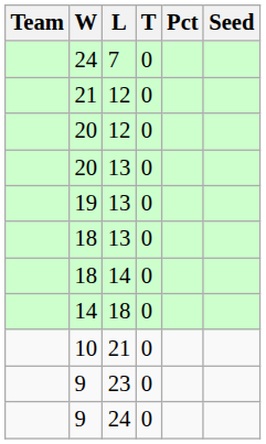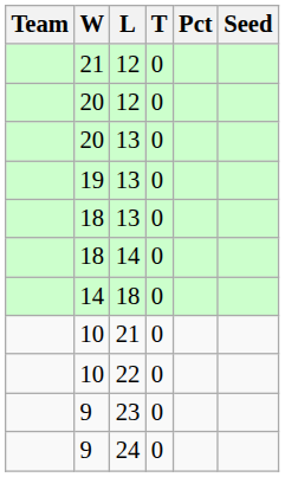 <table class=wikitable>
 <tr>
 <th>Team</th>
 <th>W</th>
 <th>L</th>
 <th>T</th>
 <th>Pct</th>
 <th>Seed</th>
-</tr>
-<tr bgcolor="#ccffcc">
-<td></td>
-<td>24</td>
-<td>7</td>
-<td>0</td>
-<td></td>
-<td></td>
 </tr>
 <tr bgcolor="#ccffcc">
 <td></td>
 <td>21</td>
 <td>12</td>
 <td>0</td>
 <td></td>
 <td></td>
 </tr>
 <tr bgcolor="#ccffcc">
 <td></td>
 <td>20</td>
 <td>12</td>
 <td>0</td>
 <td></td>
 <td></td>
 </tr>
 <tr bgcolor="#ccffcc">
 <td></td>
 <td>20</td>
 <td>13</td>
 <td>0</td>
 <td></td>
 <td></td>
 </tr>
 <tr bgcolor="#ccffcc">
 <td></td>
 <td>19</td>
 <td>13</td>
 <td>0</td>
 <td></td>
 <td></td>
 </tr>
 <tr bgcolor="#ccffcc">
 <td></td>
 <td>18</td>
 <td>13</td>
 <td>0</td>
 <td></td>
 <td></td>
 </tr>
 <tr bgcolor="#ccffcc">
 <td></td>
 <td>18</td>
 <td>14</td>
 <td>0</td>
 <td></td>
 <td></td>
 </tr>
 <tr bgcolor="#ccffcc">
 <td></td>
 <td>14</td>
 <td>18</td>
 <td>0</td>
 <td></td>
 <td></td>
 </tr>
 <tr>
 <td></td>
 <td>10</td>
 <td>21</td>
 <td>0</td>
 <td></td>
 <td></td>
 </tr>
 <tr>
 <td></td>
+<td>10</td>
+<td>22</td>
+<td>0</td>
+<td></td>
+<td></td>
+</tr>
+<tr>
+<td></td>
 <td>9</td>
 <td>23</td>
 <td>0</td>
 <td></td>
 <td></td>
 </tr>
 <tr>
 <td></td>
 <td>9</td>
 <td>24</td>
 <td>0</td>
 <td></td>
 <td></td>
 </tr>
 </table>
